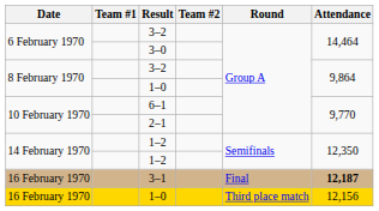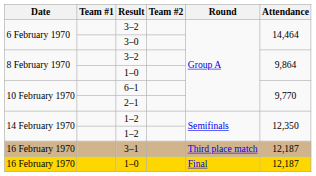 <table class="wikitable" style="text-align: left;">
 <tr>
 <th>Date</th>
 <th>Team #1</th>
 <th>Result</th>
 <th>Team #2</th>
 <th>Round</th>
 <th>Attendance</th>
 </tr>
 <tr>
 <td rowspan="2">6 February 1970</td>
 <td></td>
 <td style="text-align:center;">3–2</td>
 <td></td>
 <td rowspan="6"><a href='#'>Group A</a></td>
 <td rowspan="2" style="text-align:center;">14,464</td>
 </tr>
 <tr>
 <td></td>
 <td style="text-align:center;">3–0</td>
 <td></td>
 </tr>
 <tr>
 <td rowspan="2">8 February 1970</td>
 <td></td>
 <td style="text-align:center;">3–2</td>
 <td></td>
 <td rowspan="2" style="text-align:center;">9,864</td>
 </tr>
 <tr>
 <td></td>
 <td style="text-align:center;">1–0</td>
 <td></td>
 </tr>
 <tr>
 <td rowspan="2">10 February 1970</td>
 <td></td>
 <td style="text-align:center;">6–1</td>
 <td></td>
 <td rowspan="2" style="text-align:center;">9,770</td>
 </tr>
 <tr>
 <td></td>
 <td style="text-align:center;">2–1</td>
 <td></td>
 </tr>
 <tr>
 <td rowspan="2">14 February 1970</td>
 <td></td>
 <td style="text-align:center;">1–2 </td>
 <td></td>
 <td rowspan="2"><a href='#'>Semifinals</a></td>
 <td rowspan="2" style="text-align:center;">12,350</td>
 </tr>
 <tr>
 <td></td>
 <td style="text-align:center;">1–2 </td>
 <td></td>
 </tr>
 <tr bgcolor=tan>
 <td>16 February 1970</td>
 <td></td>
 <td style="text-align:center;">3–1</td>
 <td></td>
-<td><a href='#'>Final</a></td>
-<td style="text-align:center;"><strong>12,187</strong></td>
+<td><a href='#'>Third place match</a></td>
+<td style="text-align:center;">12,187</td>
 </tr>
 <tr bgcolor=gold>
 <td>16 February 1970</td>
 <td></td>
 <td style="text-align:center;">1–0</td>
 <td></td>
-<td><a href='#'>Third place match</a></td>
-<td style="text-align:center;">12,156</td>
+<td><a href='#'>Final</a></td>
+<td style="text-align:center;">12,187</td>
 </tr>
 </table>
